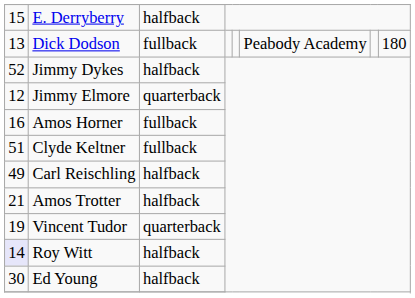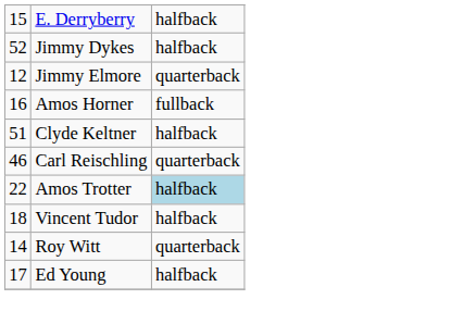 <table class="wikitable">
 <tr>
 </tr>
 <tr>
 <td>15</td>
 <td><a href='#'>E. Derryberry</a></td>
 <td>halfback</td>
-</tr>
-<tr>
-<td>13</td>
-<td><a href='#'>Dick Dodson</a></td>
-<td>fullback</td>
-<td></td>
-<td></td>
-<td>Peabody Academy</td>
-<td></td>
-<td>180</td>
 </tr>
 <tr>
 <td>52</td>
 <td>Jimmy Dykes</td>
 <td>halfback</td>
 </tr>
 <tr>
 <td>12</td>
 <td>Jimmy Elmore</td>
 <td>quarterback</td>
 </tr>
 <tr>
 <td>16</td>
 <td>Amos Horner</td>
 <td>fullback</td>
 </tr>
 <tr>
 <td>51</td>
 <td>Clyde Keltner</td>
-<td>fullback</td>
-</tr>
-<tr>
-<td>49</td>
-<td>Carl Reischling</td>
 <td>halfback</td>
 </tr>
 <tr>
-<td>21</td>
+<td>46</td>
+<td>Carl Reischling</td>
+<td>quarterback</td>
+</tr>
+<tr>
+<td>22</td>
 <td>Amos Trotter</td>
+<td style="background: lightblue;">halfback</td>
+</tr>
+<tr>
+<td>18</td>
+<td>Vincent Tudor</td>
 <td>halfback</td>
 </tr>
 <tr>
-<td>19</td>
-<td>Vincent Tudor</td>
+<td>14</td>
+<td>Roy Witt</td>
 <td>quarterback</td>
 </tr>
 <tr>
-<td style="background: lavender;">14</td>
-<td>Roy Witt</td>
-<td>halfback</td>
-</tr>
-<tr>
-<td>30</td>
+<td>17</td>
 <td>Ed Young</td>
 <td>halfback</td>
 </tr>
 <tr>
 </tr>
 </table>
